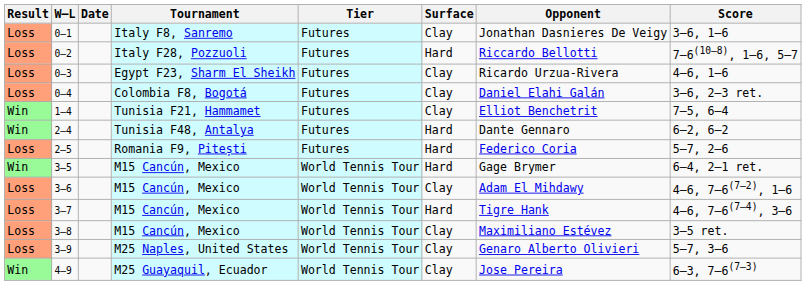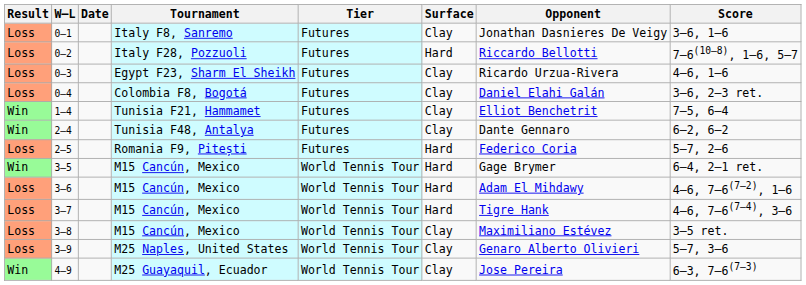 <table class="sortable wikitable">
 <tr>
 <th>Result</th>
 <th class="unsortable">W–L</th>
 <th>Date</th>
 <th>Tournament</th>
 <th>Tier</th>
 <th>Surface</th>
 <th>Opponent</th>
 <th class="unsortable">Score</th>
 </tr>
 <tr>
 <td style="background:#ffa07a;">Loss</td>
 <td><small>0–1</small></td>
 <td></td>
 <td style="background:#cffcff;">Italy F8, <a href='#'>Sanremo</a></td>
 <td style="background:#cffcff;">Futures</td>
 <td>Clay</td>
 <td> Jonathan Dasnieres De Veigy</td>
 <td>3–6, 1–6</td>
 </tr>
 <tr>
 <td style="background:#ffa07a;">Loss</td>
 <td><small>0–2</small></td>
 <td></td>
 <td style="background:#cffcff;">Italy F28, <a href='#'>Pozzuoli</a></td>
 <td style="background:#cffcff;">Futures</td>
 <td>Hard</td>
 <td> <a href='#'>Riccardo Bellotti</a></td>
 <td>7–6<sup>(10–8)</sup>, 1–6, 5–7</td>
 </tr>
 <tr>
 <td style="background:#ffa07a;">Loss</td>
 <td><small>0–3</small></td>
 <td></td>
 <td style="background:#cffcff;">Egypt F23, <a href='#'>Sharm El Sheikh</a></td>
 <td style="background:#cffcff;">Futures</td>
 <td>Clay</td>
 <td> Ricardo Urzua-Rivera</td>
 <td>4–6, 1–6</td>
 </tr>
 <tr>
 <td style="background:#ffa07a;">Loss</td>
 <td><small>0–4</small></td>
 <td></td>
 <td style="background:#cffcff;">Colombia F8, <a href='#'>Bogotá</a></td>
 <td style="background:#cffcff;">Futures</td>
 <td>Clay</td>
 <td> <a href='#'>Daniel Elahi Galán</a></td>
 <td>3–6, 2–3 ret.</td>
 </tr>
 <tr>
 <td style="background:#98fb98;">Win</td>
 <td><small>1–4</small></td>
 <td></td>
 <td style="background:#cffcff;">Tunisia F21, <a href='#'>Hammamet</a></td>
 <td style="background:#cffcff;">Futures</td>
 <td>Clay</td>
 <td> <a href='#'>Elliot Benchetrit</a></td>
 <td>7–5, 6–4</td>
 </tr>
 <tr>
 <td style="background:#98fb98;">Win</td>
 <td><small>2–4</small></td>
 <td></td>
 <td style="background:#cffcff;">Tunisia F48, <a href='#'>Antalya</a></td>
 <td style="background:#cffcff;">Futures</td>
-<td>Hard</td>
+<td>Clay</td>
 <td> Dante Gennaro</td>
 <td>6–2, 6–2</td>
 </tr>
 <tr>
 <td style="background:#ffa07a;">Loss</td>
 <td><small>2–5</small></td>
 <td></td>
 <td style="background:#cffcff;">Romania F9, <a href='#'>Pitești</a></td>
 <td style="background:#cffcff;">Futures</td>
 <td>Hard</td>
 <td> <a href='#'>Federico Coria</a></td>
 <td>5–7, 2–6</td>
 </tr>
 <tr>
 <td style="background:#98fb98;">Win</td>
 <td><small>3–5</small></td>
 <td></td>
 <td style="background:#cffcff;">M15 <a href='#'>Cancún</a>, Mexico</td>
 <td style="background:#cffcff;">World Tennis Tour</td>
 <td>Hard</td>
 <td> Gage Brymer</td>
 <td>6–4, 2–1 ret.</td>
 </tr>
 <tr>
 <td style="background:#ffa07a;">Loss</td>
 <td><small>3–6</small></td>
 <td></td>
 <td style="background:#cffcff;">M15 <a href='#'>Cancún</a>, Mexico</td>
 <td style="background:#cffcff;">World Tennis Tour</td>
-<td>Clay</td>
+<td>Hard</td>
 <td> <a href='#'>Adam El Mihdawy</a></td>
 <td>4–6, 7–6<sup>(7–2)</sup>, 1–6</td>
 </tr>
 <tr>
 <td style="background:#ffa07a;">Loss</td>
 <td><small>3–7</small></td>
 <td></td>
 <td style="background:#cffcff;">M15 <a href='#'>Cancún</a>, Mexico</td>
 <td style="background:#cffcff;">World Tennis Tour</td>
 <td>Hard</td>
 <td> <a href='#'>Tigre Hank</a></td>
 <td>4–6, 7–6<sup>(7–4)</sup>, 3–6</td>
 </tr>
 <tr>
 <td style="background:#ffa07a;">Loss</td>
 <td><small>3–8</small></td>
 <td></td>
 <td style="background:#cffcff;">M15 <a href='#'>Cancún</a>, Mexico</td>
 <td style="background:#cffcff;">World Tennis Tour</td>
 <td>Clay</td>
 <td> <a href='#'>Maximiliano Estévez</a></td>
 <td>3–5 ret.</td>
 </tr>
 <tr>
 <td style="background:#ffa07a;">Loss</td>
 <td><small>3–9</small></td>
 <td></td>
 <td style="background:#cffcff;">M25 <a href='#'>Naples</a>, United States</td>
 <td style="background:#cffcff;">World Tennis Tour</td>
 <td>Clay</td>
 <td> <a href='#'>Genaro Alberto Olivieri</a></td>
 <td>5–7, 3–6</td>
 </tr>
 <tr>
 <td style="background:#98fb98;">Win</td>
 <td><small>4–9</small></td>
 <td></td>
 <td style="background:#cffcff;">M25 <a href='#'>Guayaquil</a>, Ecuador</td>
 <td style="background:#cffcff;">World Tennis Tour</td>
 <td>Clay</td>
 <td> <a href='#'>Jose Pereira</a></td>
 <td>6–3, 7–6<sup>(7–3)</sup></td>
 </tr>
 </table>
